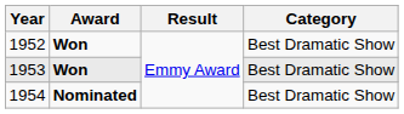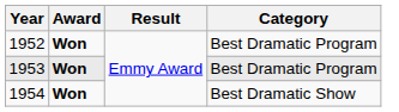 <table class="wikitable" style="font-size: 90%;">
 <tr>
 <th>Year</th>
 <th>Award</th>
 <th>Result</th>
 <th>Category</th>
 </tr>
 <tr>
 <td>1952</td>
 <td><strong>Won</strong></td>
 <td rowspan=3><a href='#'>Emmy Award</a></td>
-<td>Best Dramatic Show</td>
+<td>Best Dramatic Program</td>
 </tr>
 <tr style="background-color: #EAEAEA;" |>
 <td>1953</td>
 <td><strong>Won</strong></td>
-<td>Best Dramatic Show</td>
+<td>Best Dramatic Program</td>
 </tr>
 <tr>
 <td>1954</td>
-<td><strong>Nominated</strong></td>
+<td><strong>Won</strong></td>
 <td>Best Dramatic Show</td>
 </tr>
 </table>
